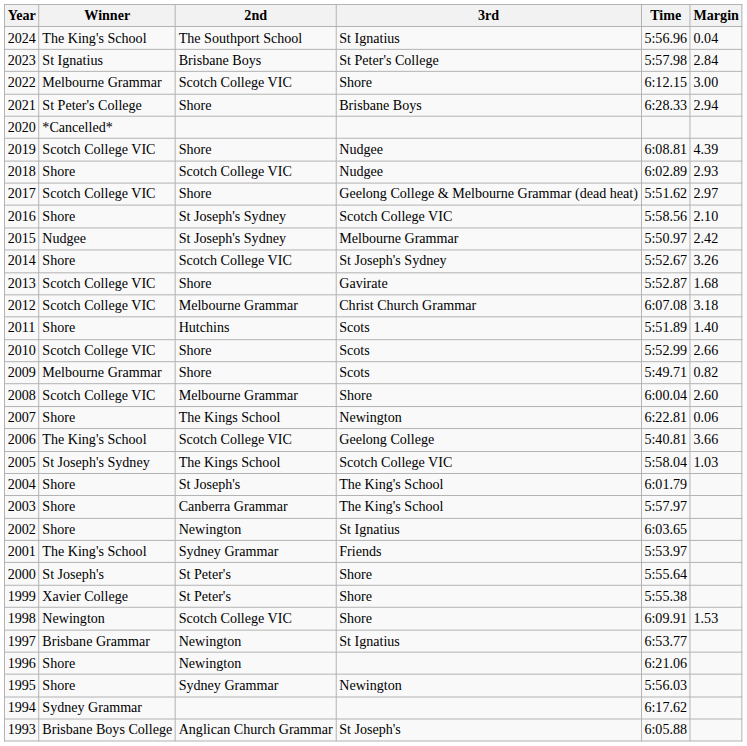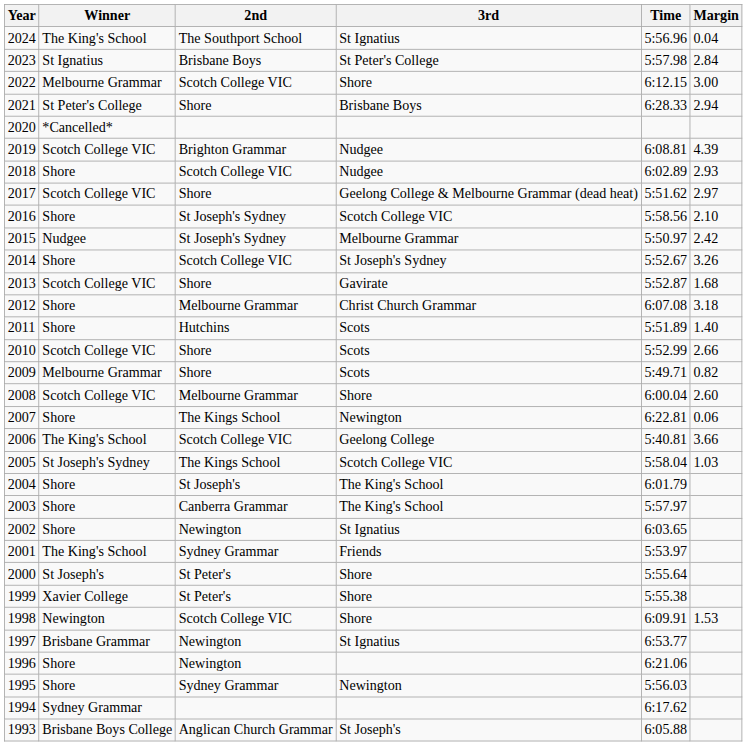 <table class="wikitable">
 <tr>
 <th>Year</th>
 <th>Winner</th>
 <th>2nd</th>
 <th>3rd</th>
 <th>Time</th>
 <th>Margin</th>
 </tr>
 <tr>
 <td>2024</td>
 <td>The King's School</td>
 <td>The Southport School</td>
 <td>St Ignatius</td>
 <td>5:56.96</td>
 <td>0.04</td>
 </tr>
 <tr>
 <td>2023</td>
 <td>St Ignatius</td>
 <td>Brisbane Boys</td>
 <td>St Peter's College</td>
 <td>5:57.98</td>
 <td>2.84</td>
 </tr>
 <tr>
 <td>2022</td>
 <td>Melbourne Grammar</td>
 <td>Scotch College VIC</td>
 <td>Shore</td>
 <td>6:12.15</td>
 <td>3.00</td>
 </tr>
 <tr>
 <td>2021</td>
 <td>St Peter's College</td>
 <td>Shore</td>
 <td>Brisbane Boys</td>
 <td>6:28.33</td>
 <td>2.94</td>
 </tr>
 <tr>
 <td>2020</td>
 <td>*Cancelled*</td>
 <td></td>
 <td></td>
 <td></td>
 <td></td>
 </tr>
 <tr>
 <td>2019</td>
 <td>Scotch College VIC</td>
-<td>Shore</td>
+<td>Brighton Grammar</td>
 <td>Nudgee</td>
 <td>6:08.81</td>
 <td>4.39</td>
 </tr>
 <tr>
 <td>2018</td>
 <td>Shore</td>
 <td>Scotch College VIC</td>
 <td>Nudgee</td>
 <td>6:02.89</td>
 <td>2.93</td>
 </tr>
 <tr>
 <td>2017</td>
 <td>Scotch College VIC</td>
 <td>Shore</td>
 <td>Geelong College & Melbourne Grammar (dead heat)</td>
 <td>5:51.62</td>
 <td>2.97</td>
 </tr>
 <tr>
 <td>2016</td>
 <td>Shore</td>
 <td>St Joseph's Sydney</td>
 <td>Scotch College VIC</td>
 <td>5:58.56</td>
 <td>2.10</td>
 </tr>
 <tr>
 <td>2015</td>
 <td>Nudgee</td>
 <td>St Joseph's Sydney</td>
 <td>Melbourne Grammar</td>
 <td>5:50.97</td>
 <td>2.42</td>
 </tr>
 <tr>
 <td>2014</td>
 <td>Shore</td>
 <td>Scotch College VIC</td>
 <td>St Joseph's Sydney</td>
 <td>5:52.67</td>
 <td>3.26</td>
 </tr>
 <tr>
 <td>2013</td>
 <td>Scotch College VIC</td>
 <td>Shore</td>
 <td>Gavirate</td>
 <td>5:52.87</td>
 <td>1.68</td>
 </tr>
 <tr>
 <td>2012</td>
-<td>Scotch College VIC</td>
+<td>Shore</td>
 <td>Melbourne Grammar</td>
 <td>Christ Church Grammar</td>
 <td>6:07.08</td>
 <td>3.18</td>
 </tr>
 <tr>
 <td>2011</td>
 <td>Shore</td>
 <td>Hutchins</td>
 <td>Scots</td>
 <td>5:51.89</td>
 <td>1.40</td>
 </tr>
 <tr>
 <td>2010</td>
 <td>Scotch College VIC</td>
 <td>Shore</td>
 <td>Scots</td>
 <td>5:52.99</td>
 <td>2.66</td>
 </tr>
 <tr>
 <td>2009</td>
 <td>Melbourne Grammar</td>
 <td>Shore</td>
 <td>Scots</td>
 <td>5:49.71</td>
 <td>0.82</td>
 </tr>
 <tr>
 <td>2008</td>
 <td>Scotch College VIC</td>
 <td>Melbourne Grammar</td>
 <td>Shore</td>
 <td>6:00.04</td>
 <td>2.60</td>
 </tr>
 <tr>
 <td>2007</td>
 <td>Shore</td>
 <td>The Kings School</td>
 <td>Newington</td>
 <td>6:22.81</td>
 <td>0.06</td>
 </tr>
 <tr>
 <td>2006</td>
 <td>The King's School</td>
 <td>Scotch College VIC</td>
 <td>Geelong College</td>
 <td>5:40.81</td>
 <td>3.66</td>
 </tr>
 <tr>
 <td>2005</td>
 <td>St Joseph's Sydney</td>
 <td>The Kings School</td>
 <td>Scotch College VIC</td>
 <td>5:58.04</td>
 <td>1.03</td>
 </tr>
 <tr>
 <td>2004</td>
 <td>Shore</td>
 <td>St Joseph's</td>
 <td>The King's School</td>
 <td>6:01.79</td>
 <td></td>
 </tr>
 <tr>
 <td>2003</td>
 <td>Shore</td>
 <td>Canberra Grammar</td>
 <td>The King's School</td>
 <td>5:57.97</td>
 <td></td>
 </tr>
 <tr>
 <td>2002</td>
 <td>Shore</td>
 <td>Newington</td>
 <td>St Ignatius</td>
 <td>6:03.65</td>
 <td></td>
 </tr>
 <tr>
 <td>2001</td>
 <td>The King's School</td>
 <td>Sydney Grammar</td>
 <td>Friends</td>
 <td>5:53.97</td>
 <td></td>
 </tr>
 <tr>
 <td>2000</td>
 <td>St Joseph's</td>
 <td>St Peter's</td>
 <td>Shore</td>
 <td>5:55.64</td>
 <td></td>
 </tr>
 <tr>
 <td>1999</td>
 <td>Xavier College</td>
 <td>St Peter's</td>
 <td>Shore</td>
 <td>5:55.38</td>
 <td></td>
 </tr>
 <tr>
 <td>1998</td>
 <td>Newington</td>
 <td>Scotch College VIC</td>
 <td>Shore</td>
 <td>6:09.91</td>
 <td>1.53</td>
 </tr>
 <tr>
 <td>1997</td>
 <td>Brisbane Grammar</td>
 <td>Newington</td>
 <td>St Ignatius</td>
 <td>6:53.77</td>
 <td></td>
 </tr>
 <tr>
 <td>1996</td>
 <td>Shore</td>
 <td>Newington</td>
 <td></td>
 <td>6:21.06</td>
 <td></td>
 </tr>
 <tr>
 <td>1995</td>
 <td>Shore</td>
 <td>Sydney Grammar</td>
 <td>Newington</td>
 <td>5:56.03</td>
 <td></td>
 </tr>
 <tr>
 <td>1994</td>
 <td>Sydney Grammar</td>
 <td></td>
 <td></td>
 <td>6:17.62</td>
 <td></td>
 </tr>
 <tr>
 <td>1993</td>
 <td>Brisbane Boys College</td>
 <td>Anglican Church Grammar</td>
 <td>St Joseph's</td>
 <td>6:05.88</td>
 <td></td>
 </tr>
 </table>
